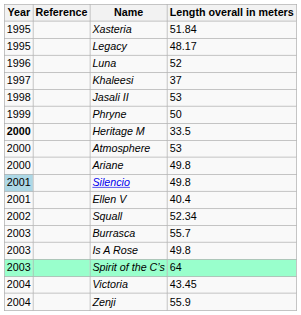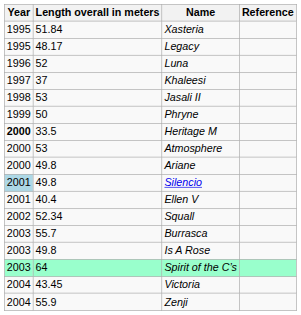 <table class="wikitable sortable">
 <tr>
 <th>Year</th>
+<th>Length overall in meters</th>
+<th>Name</th>
 <th>Reference</th>
-<th>Name</th>
-<th>Length overall in meters</th>
 </tr>
 <tr>
 <td>1995</td>
+<td>51.84</td>
+<td><em>Xasteria</em></td>
 <td></td>
-<td><em>Xasteria</em></td>
-<td>51.84</td>
 </tr>
 <tr>
 <td>1995</td>
+<td>48.17</td>
+<td><em>Legacy</em></td>
 <td></td>
-<td><em>Legacy</em></td>
-<td>48.17</td>
 </tr>
 <tr>
 <td>1996</td>
+<td>52</td>
+<td><em>Luna</em></td>
 <td></td>
-<td><em>Luna</em></td>
-<td>52</td>
 </tr>
 <tr>
 <td>1997</td>
+<td>37</td>
+<td><em>Khaleesi</em></td>
 <td></td>
-<td><em>Khaleesi</em></td>
-<td>37</td>
 </tr>
 <tr>
 <td>1998</td>
+<td>53</td>
+<td><em>Jasali II</em></td>
 <td></td>
-<td><em>Jasali II</em></td>
-<td>53</td>
 </tr>
 <tr>
 <td>1999</td>
+<td>50</td>
+<td><em>Phryne</em></td>
 <td></td>
-<td><em>Phryne</em></td>
-<td>50</td>
 </tr>
 <tr>
 <td><strong>2000</strong></td>
+<td>33.5</td>
+<td><em>Heritage M</em></td>
 <td></td>
-<td><em>Heritage M</em></td>
-<td>33.5</td>
 </tr>
 <tr>
 <td>2000</td>
+<td>53</td>
+<td><em>Atmosphere</em></td>
 <td></td>
-<td><em>Atmosphere</em></td>
-<td>53</td>
 </tr>
 <tr>
 <td>2000</td>
+<td>49.8</td>
+<td><em>Ariane</em></td>
 <td></td>
-<td><em>Ariane</em></td>
-<td>49.8</td>
 </tr>
 <tr>
 <td style="background: lightblue;">2001</td>
+<td>49.8</td>
+<td><em><a href='#'>Silencio</a></em></td>
 <td></td>
-<td><em><a href='#'>Silencio</a></em></td>
-<td>49.8</td>
 </tr>
 <tr>
 <td>2001</td>
+<td>40.4</td>
+<td><em>Ellen V</em></td>
 <td></td>
-<td><em>Ellen V</em></td>
-<td>40.4</td>
 </tr>
 <tr>
 <td>2002</td>
+<td>52.34</td>
+<td><em>Squall</em></td>
 <td></td>
-<td><em>Squall</em></td>
-<td>52.34</td>
 </tr>
 <tr>
 <td>2003</td>
+<td>55.7</td>
+<td><em>Burrasca</em></td>
 <td></td>
-<td><em>Burrasca</em></td>
-<td>55.7</td>
 </tr>
 <tr>
 <td>2003</td>
+<td>49.8</td>
+<td><em>Is A Rose</em></td>
 <td></td>
-<td><em>Is A Rose</em></td>
-<td>49.8</td>
 </tr>
 <tr style="background:#9fc;">
 <td>2003</td>
+<td>64</td>
+<td><em>Spirit of the C’s</em></td>
 <td></td>
-<td><em>Spirit of the C’s</em></td>
-<td>64</td>
 </tr>
 <tr>
 <td>2004</td>
+<td>43.45</td>
+<td><em>Victoria</em></td>
 <td></td>
-<td><em>Victoria</em></td>
-<td>43.45</td>
 </tr>
 <tr>
 <td>2004</td>
+<td>55.9</td>
+<td><em>Zenji</em></td>
 <td></td>
-<td><em>Zenji</em></td>
-<td>55.9</td>
 </tr>
 </table>
